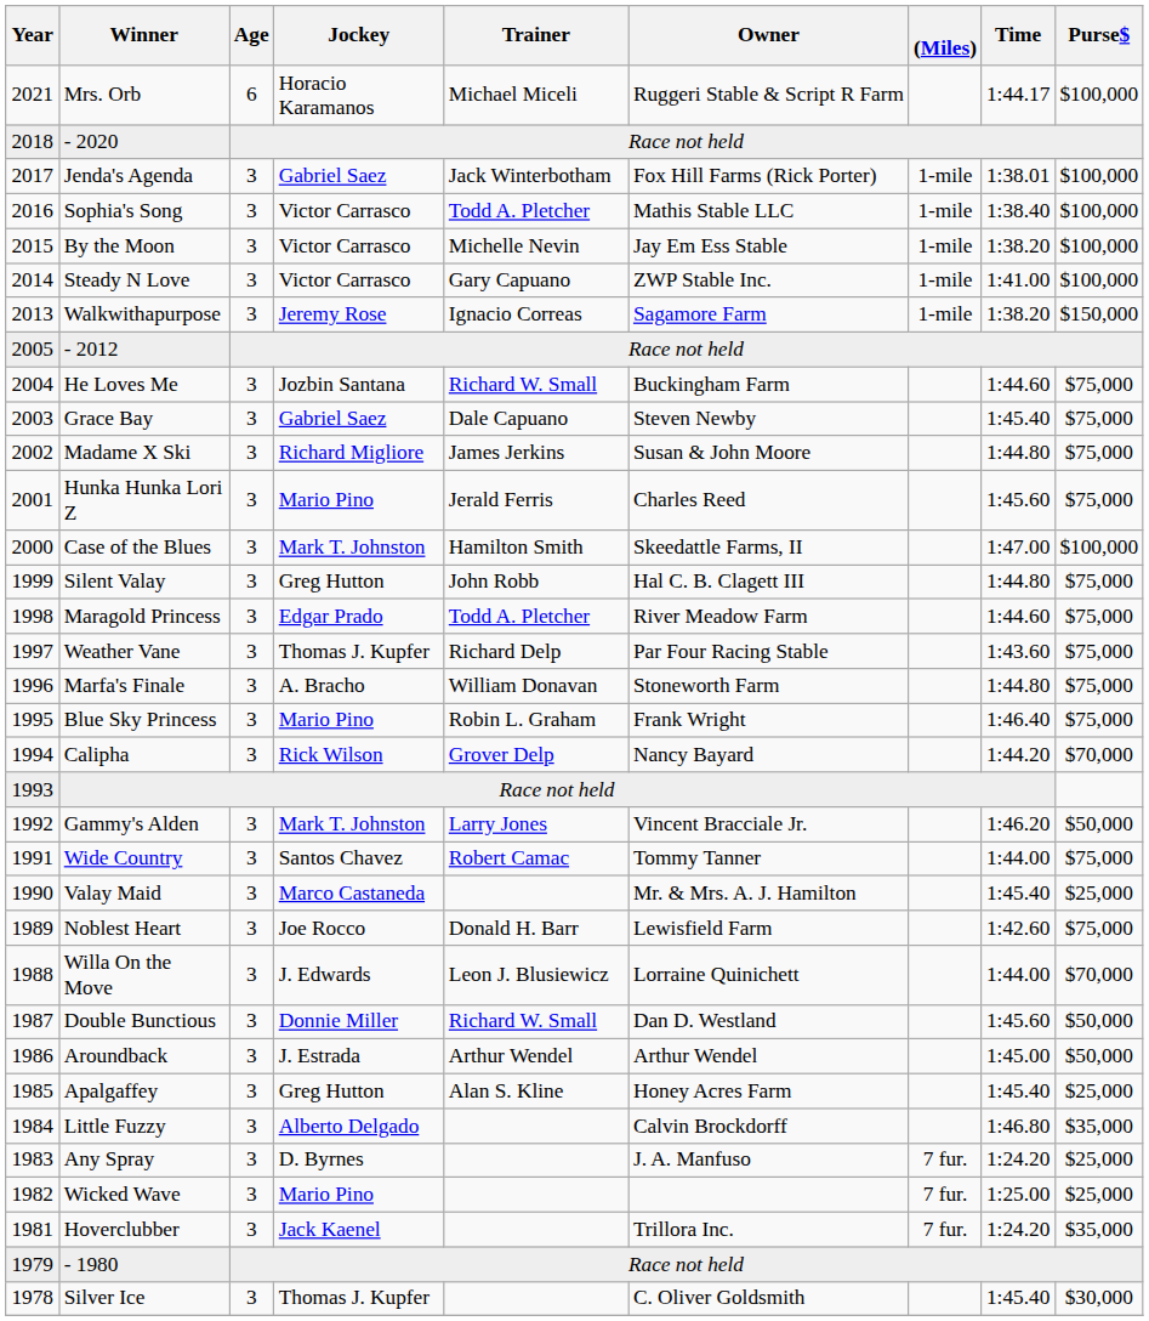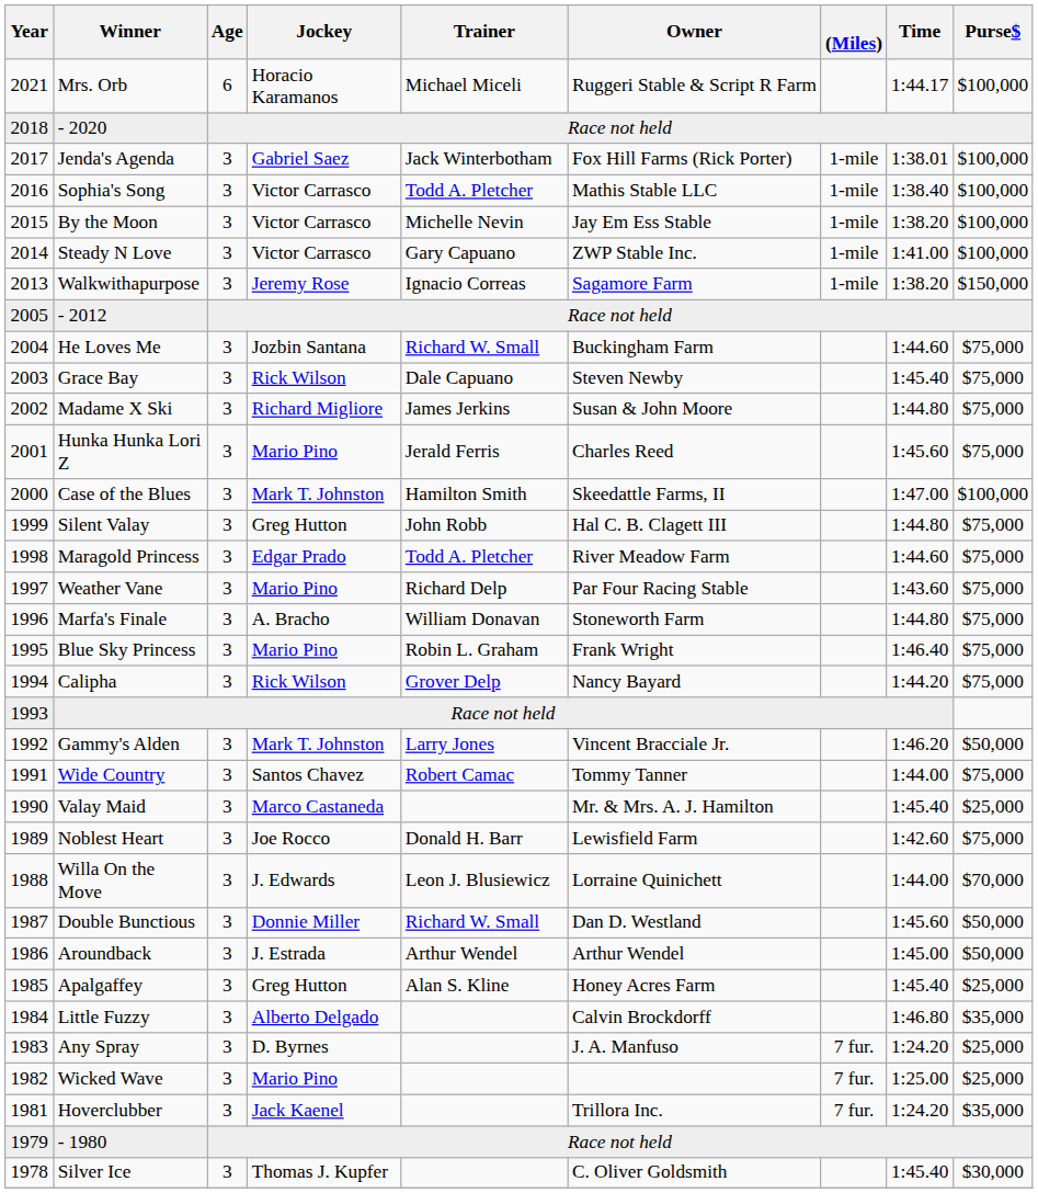 <table class="wikitable sortable" style="font-size:90%">
 <tr>
 <th style="width:30px">Year</th>
 <th style="width:110px">Winner</th>
 <th style="width:20px">Age</th>
 <th style="width:110px">Jockey</th>
 <th style="width:120px">Trainer</th>
 <th>Owner<br></th>
 <th style="width:25px"><br> <span>(<a href='#'>Miles</a>)</span></th>
 <th style="width:25px">Time</th>
 <th style="width:35px">Purse<a href='#'>$</a></th>
 </tr>
 <tr>
 <td align=center>2021</td>
 <td>Mrs. Orb</td>
 <td align=center>6</td>
 <td>Horacio Karamanos</td>
 <td>Michael Miceli</td>
 <td>Ruggeri Stable & Script R Farm</td>
 <td align=center></td>
 <td align=center>1:44.17</td>
 <td align=center>$100,000</td>
 </tr>
 <tr bgcolor="#eeeeee">
 <td align=center>2018</td>
 <td>- 2020</td>
 <td align=center  colspan=7><em>Race not held</em></td>
 </tr>
 <tr>
 <td align=center>2017</td>
 <td>Jenda's Agenda</td>
 <td align=center>3</td>
 <td><a href='#'>Gabriel Saez</a></td>
 <td>Jack Winterbotham</td>
 <td>Fox Hill Farms (Rick Porter)</td>
 <td align=center>1-mile</td>
 <td align=center>1:38.01</td>
 <td align=center>$100,000</td>
 </tr>
 <tr>
 <td align=center>2016</td>
 <td>Sophia's Song</td>
 <td align=center>3</td>
 <td>Victor Carrasco</td>
 <td><a href='#'>Todd A. Pletcher</a></td>
 <td>Mathis Stable LLC</td>
 <td align=center>1-mile</td>
 <td align=center>1:38.40</td>
 <td align=center>$100,000</td>
 </tr>
 <tr>
 <td align=center>2015</td>
 <td>By the Moon</td>
 <td align=center>3</td>
 <td>Victor Carrasco</td>
 <td>Michelle Nevin</td>
 <td>Jay Em Ess Stable</td>
 <td align=center>1-mile</td>
 <td align=center>1:38.20</td>
 <td align=center>$100,000</td>
 </tr>
 <tr>
 <td align=center>2014</td>
 <td>Steady N Love</td>
 <td align=center>3</td>
 <td>Victor Carrasco</td>
 <td>Gary Capuano</td>
 <td>ZWP Stable Inc.</td>
 <td align=center>1-mile</td>
 <td align=center>1:41.00</td>
 <td align=center>$100,000</td>
 </tr>
 <tr>
 <td align=center>2013</td>
 <td>Walkwithapurpose</td>
 <td align=center>3</td>
 <td><a href='#'>Jeremy Rose</a></td>
 <td>Ignacio Correas</td>
 <td><a href='#'>Sagamore Farm</a></td>
 <td align=center>1-mile</td>
 <td align=center>1:38.20</td>
 <td align=center>$150,000</td>
 </tr>
 <tr bgcolor="#eeeeee">
 <td align=center>2005</td>
 <td>- 2012</td>
 <td align=center  colspan=7><em>Race not held</em></td>
 </tr>
 <tr>
 <td align=center>2004</td>
 <td>He Loves Me</td>
 <td align=center>3</td>
 <td>Jozbin Santana</td>
 <td><a href='#'>Richard W. Small</a></td>
 <td>Buckingham Farm</td>
 <td align=center></td>
 <td align=center>1:44.60</td>
 <td align=center>$75,000</td>
 </tr>
 <tr>
 <td align=center>2003</td>
 <td>Grace Bay</td>
 <td align=center>3</td>
-<td><a href='#'>Gabriel Saez</a></td>
+<td><a href='#'>Rick Wilson</a></td>
 <td>Dale Capuano</td>
 <td>Steven Newby</td>
 <td align=center></td>
 <td align=center>1:45.40</td>
 <td align=center>$75,000</td>
 </tr>
 <tr>
 <td align=center>2002</td>
 <td>Madame X Ski</td>
 <td align=center>3</td>
 <td><a href='#'>Richard Migliore</a></td>
 <td>James Jerkins</td>
 <td>Susan & John Moore</td>
 <td align=center></td>
 <td align=center>1:44.80</td>
 <td align=center>$75,000</td>
 </tr>
 <tr>
 <td align=center>2001</td>
 <td>Hunka Hunka Lori Z</td>
 <td align=center>3</td>
 <td><a href='#'>Mario Pino</a></td>
 <td>Jerald Ferris</td>
 <td>Charles Reed</td>
 <td align=center></td>
 <td align=center>1:45.60</td>
 <td align=center>$75,000</td>
 </tr>
 <tr>
 <td align=center>2000</td>
 <td>Case of the Blues</td>
 <td align=center>3</td>
 <td><a href='#'>Mark T. Johnston</a></td>
 <td>Hamilton Smith</td>
 <td>Skeedattle Farms, II</td>
 <td align=center></td>
 <td align=center>1:47.00</td>
 <td align=center>$100,000</td>
 </tr>
 <tr>
 <td align=center>1999</td>
 <td>Silent Valay</td>
 <td align=center>3</td>
 <td>Greg Hutton</td>
 <td>John Robb</td>
 <td>Hal C. B. Clagett III</td>
 <td align=center></td>
 <td align=center>1:44.80</td>
 <td align=center>$75,000</td>
 </tr>
 <tr>
 <td align=center>1998</td>
 <td>Maragold Princess</td>
 <td align=center>3</td>
 <td><a href='#'>Edgar Prado</a></td>
 <td><a href='#'>Todd A. Pletcher</a></td>
 <td>River Meadow Farm</td>
 <td align=center></td>
 <td align=center>1:44.60</td>
 <td align=center>$75,000</td>
 </tr>
 <tr>
 <td align=center>1997</td>
 <td>Weather Vane</td>
 <td align=center>3</td>
-<td>Thomas J. Kupfer</td>
+<td><a href='#'>Mario Pino</a></td>
 <td>Richard Delp</td>
 <td>Par Four Racing Stable</td>
 <td align=center></td>
 <td align=center>1:43.60</td>
 <td align=center>$75,000</td>
 </tr>
 <tr>
 <td align=center>1996</td>
 <td>Marfa's Finale</td>
 <td align=center>3</td>
 <td>A. Bracho</td>
 <td>William Donavan</td>
 <td>Stoneworth Farm</td>
 <td align=center></td>
 <td align=center>1:44.80</td>
 <td align=center>$75,000</td>
 </tr>
 <tr>
 <td align=center>1995</td>
 <td>Blue Sky Princess</td>
 <td align=center>3</td>
 <td><a href='#'>Mario Pino</a></td>
 <td>Robin L. Graham</td>
 <td>Frank Wright</td>
 <td align=center></td>
 <td align=center>1:46.40</td>
 <td align=center>$75,000</td>
 </tr>
 <tr>
 <td align=center>1994</td>
 <td>Calipha</td>
 <td align=center>3</td>
 <td><a href='#'>Rick Wilson</a></td>
 <td><a href='#'>Grover Delp</a></td>
 <td>Nancy Bayard</td>
 <td align=center></td>
 <td align=center>1:44.20</td>
-<td align=center>$70,000</td>
+<td align=center>$75,000</td>
 </tr>
 <tr bgcolor="#eeeeee">
 <td align=center>1993</td>
 <td align=center  colspan=7><em>Race not held</em></td>
 </tr>
 <tr>
 <td align=center>1992</td>
 <td>Gammy's Alden</td>
 <td align=center>3</td>
 <td><a href='#'>Mark T. Johnston</a></td>
 <td><a href='#'>Larry Jones</a></td>
 <td>Vincent Bracciale Jr.</td>
 <td align=center></td>
 <td align=center>1:46.20</td>
 <td align=center>$50,000</td>
 </tr>
 <tr>
 <td align=center>1991</td>
 <td><a href='#'>Wide Country</a></td>
 <td align=center>3</td>
 <td>Santos Chavez</td>
 <td><a href='#'>Robert Camac</a></td>
 <td>Tommy Tanner</td>
 <td align=center></td>
 <td align=center>1:44.00</td>
 <td align=center>$75,000</td>
 </tr>
 <tr>
 <td align=center>1990</td>
 <td>Valay Maid</td>
 <td align=center>3</td>
 <td><a href='#'>Marco Castaneda</a></td>
 <td></td>
 <td>Mr. & Mrs. A. J. Hamilton</td>
 <td align=center></td>
 <td align=center>1:45.40</td>
 <td align=center>$25,000</td>
 </tr>
 <tr>
 <td align=center>1989</td>
 <td>Noblest Heart</td>
 <td align=center>3</td>
 <td>Joe Rocco</td>
 <td>Donald H. Barr</td>
 <td>Lewisfield Farm</td>
 <td align=center></td>
 <td align=center>1:42.60</td>
 <td align=center>$75,000</td>
 </tr>
 <tr>
 <td align=center>1988</td>
 <td>Willa On the Move</td>
 <td align=center>3</td>
 <td>J. Edwards</td>
 <td>Leon J. Blusiewicz</td>
 <td>Lorraine Quinichett</td>
 <td align=center></td>
 <td align=center>1:44.00</td>
 <td align=center>$70,000</td>
 </tr>
 <tr>
 <td align=center>1987</td>
 <td>Double Bunctious</td>
 <td align=center>3</td>
 <td><a href='#'>Donnie Miller</a></td>
 <td><a href='#'>Richard W. Small</a></td>
 <td>Dan D. Westland</td>
 <td align=center></td>
 <td align=center>1:45.60</td>
 <td align=center>$50,000</td>
 </tr>
 <tr>
 <td align=center>1986</td>
 <td>Aroundback</td>
 <td align=center>3</td>
 <td>J. Estrada</td>
 <td>Arthur Wendel</td>
 <td>Arthur Wendel</td>
 <td align=center></td>
 <td align=center>1:45.00</td>
 <td align=center>$50,000</td>
 </tr>
 <tr>
 <td align=center>1985</td>
 <td>Apalgaffey</td>
 <td align=center>3</td>
 <td>Greg Hutton</td>
 <td>Alan S. Kline</td>
 <td>Honey Acres Farm</td>
 <td align=center></td>
 <td align=center>1:45.40</td>
 <td align=center>$25,000</td>
 </tr>
 <tr>
 <td align=center>1984</td>
 <td>Little Fuzzy</td>
 <td align=center>3</td>
 <td><a href='#'>Alberto Delgado</a></td>
 <td></td>
 <td>Calvin Brockdorff</td>
 <td align=center></td>
 <td align=center>1:46.80</td>
 <td align=center>$35,000</td>
 </tr>
 <tr>
 <td align=center>1983</td>
 <td>Any Spray</td>
 <td align=center>3</td>
 <td>D. Byrnes</td>
 <td></td>
 <td>J. A. Manfuso</td>
 <td align=center>7 fur.</td>
 <td align=center>1:24.20</td>
 <td align=center>$25,000</td>
 </tr>
 <tr>
 <td align=center>1982</td>
 <td>Wicked Wave</td>
 <td align=center>3</td>
 <td><a href='#'>Mario Pino</a></td>
 <td></td>
 <td></td>
 <td align=center>7 fur.</td>
 <td align=center>1:25.00</td>
 <td align=center>$25,000</td>
 </tr>
 <tr>
 <td align=center>1981</td>
 <td>Hoverclubber</td>
 <td align=center>3</td>
 <td><a href='#'>Jack Kaenel</a></td>
 <td></td>
 <td>Trillora Inc.</td>
 <td align=center>7 fur.</td>
 <td align=center>1:24.20</td>
 <td align=center>$35,000</td>
 </tr>
 <tr bgcolor="#eeeeee">
 <td align=center>1979</td>
 <td>- 1980</td>
 <td align=center  colspan=7><em>Race not held</em></td>
 </tr>
 <tr>
 <td align=center>1978</td>
 <td>Silver Ice</td>
 <td align=center>3</td>
 <td>Thomas J. Kupfer</td>
 <td></td>
 <td>C. Oliver Goldsmith</td>
 <td align=center></td>
 <td align=center>1:45.40</td>
 <td align=center>$30,000</td>
 </tr>
 <tr>
 </tr>
 </table>
